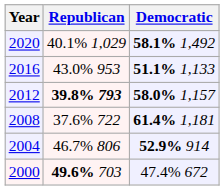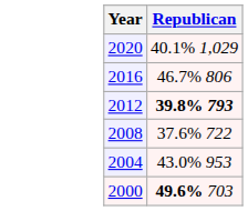 <table class="wikitable"  style="float:right; font-size:90%;">
 <tr style="background:lightgrey;">
 <th>Year</th>
 <th><a href='#'>Republican</a></th>
-<th><a href='#'>Democratic</a></th>
 </tr>
 <tr>
 <td style="text-align:center; background:#f0f0ff;"><a href='#'>2020</a></td>
 <td style="text-align:center; background:#fff3f3;">40.1% <em>1,029</em></td>
-<td style="text-align:center; background:#f0f0ff;"><strong>58.1%</strong> <em>1,492</em></td>
 </tr>
 <tr>
 <td style="text-align:center; background:#f0f0ff;"><a href='#'>2016</a></td>
-<td style="text-align:center; background:#fff3f3;">43.0% <em>953</em></td>
-<td style="text-align:center; background:#f0f0ff;"><strong>51.1%</strong> <em>1,133</em></td>
+<td style="text-align:center; background:#fff3f3;">46.7% <em>806</em></td>
 </tr>
 <tr>
 <td style="text-align:center; background:#f0f0ff;"><a href='#'>2012</a></td>
 <td style="text-align:center; background:#fff3f3;"><strong>39.8% <em>793</em></strong></td>
-<td style="text-align:center; background:#f0f0ff;"><strong>58.0%</strong> <em>1,157</em></td>
 </tr>
 <tr>
 <td style="text-align:center; background:#f0f0ff;"><a href='#'>2008</a></td>
 <td style="text-align:center; background:#fff3f3;">37.6% <em>722</em></td>
-<td style="text-align:center; background:#f0f0ff;"><strong>61.4%</strong> <em>1,181</em></td>
 </tr>
 <tr>
 <td style="text-align:center; background:#f0f0ff;"><a href='#'>2004</a></td>
-<td style="text-align:center; background:#fff3f3;">46.7% <em>806</em></td>
-<td style="text-align:center; background:#f0f0ff;"><strong>52.9%</strong> <em>914</em></td>
+<td style="text-align:center; background:#fff3f3;">43.0% <em>953</em></td>
 </tr>
 <tr>
 <td style="text-align:center; background:#fff3f3;"><a href='#'>2000</a></td>
 <td style="text-align:center; background:#fff3f3;"><strong>49.6%</strong> <em>703</em></td>
-<td style="text-align:center; background:#f0f0ff;">47.4% <em>672</em></td>
 </tr>
 </table>
